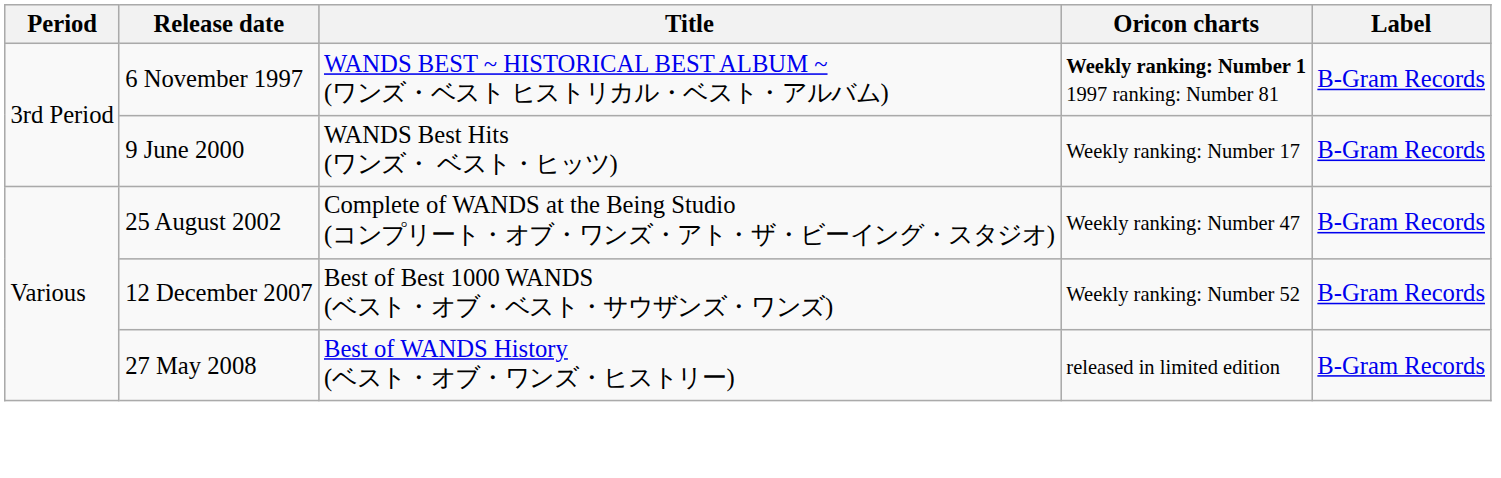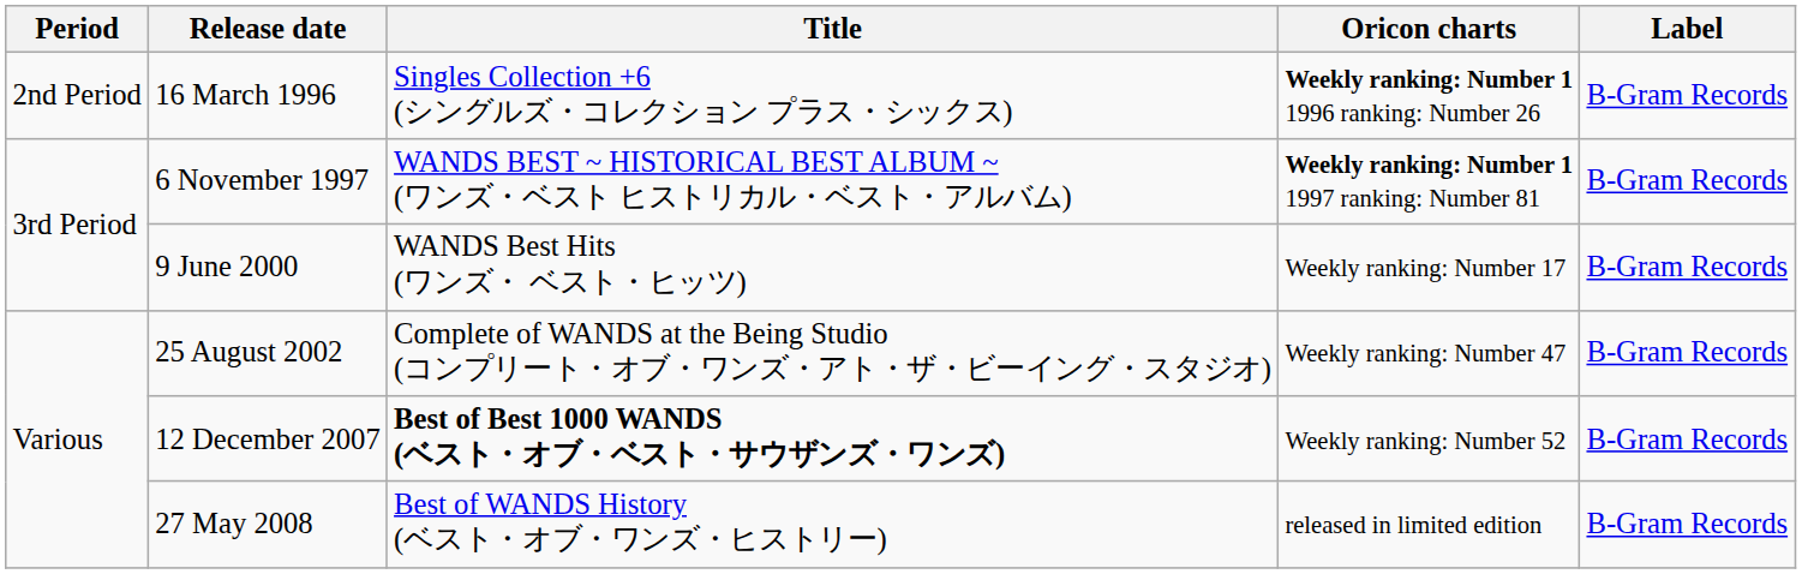 <table class="wikitable">
 <tr>
 <th>Period</th>
 <th>Release date</th>
 <th>Title</th>
 <th>Oricon charts</th>
 <th>Label</th>
+</tr>
+<tr>
+<td>2nd Period</td>
+<td>16 March 1996</td>
+<td><a href='#'>Singles Collection +6</a><br>(シングルズ・コレクション プラス・シックス)</td>
+<td><small><strong>Weekly ranking: Number 1</strong><br>1996 ranking: Number 26</small></td>
+<td><a href='#'>B-Gram Records</a></td>
 </tr>
 <tr>
 <td rowspan="2">3rd Period</td>
 <td>6 November 1997</td>
 <td><a href='#'>WANDS BEST ~ HISTORICAL BEST ALBUM ~</a><br>(ワンズ・ベスト ヒストリカル・ベスト・アルバム)</td>
 <td><small><strong>Weekly ranking: Number 1</strong><br>1997 ranking: Number 81</small></td>
 <td><a href='#'>B-Gram Records</a></td>
 </tr>
 <tr>
 <td>9 June 2000</td>
 <td>WANDS Best Hits<br>(ワンズ・ ベスト・ヒッツ)</td>
 <td><small>Weekly ranking: Number 17</small></td>
 <td><a href='#'>B-Gram Records</a></td>
 </tr>
 <tr>
 <td rowspan="3">Various</td>
 <td>25 August 2002</td>
 <td>Complete of WANDS at the Being Studio<br>(コンプリート・オブ・ワンズ・アト・ザ・ビーイング・スタジオ)</td>
 <td><small>Weekly ranking: Number 47</small></td>
 <td><a href='#'>B-Gram Records</a></td>
 </tr>
 <tr>
 <td>12 December 2007</td>
-<td>Best of Best 1000 WANDS<br>(ベスト・オブ・ベスト・サウザンズ・ワンズ)</td>
+<td><strong>Best of Best 1000 WANDS<br>(ベスト・オブ・ベスト・サウザンズ・ワンズ)</strong></td>
 <td><small>Weekly ranking: Number 52</small></td>
 <td><a href='#'>B-Gram Records</a></td>
 </tr>
 <tr>
 <td>27 May 2008</td>
 <td><a href='#'>Best of WANDS History</a><br>(ベスト・オブ・ワンズ・ヒストリー)</td>
 <td><small>released in limited edition</small></td>
 <td><a href='#'>B-Gram Records</a></td>
 </tr>
 </table>
